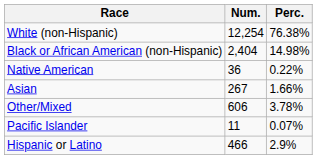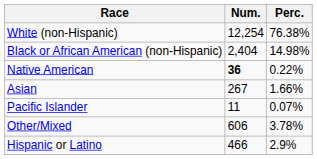 <table class="wikitable">
 <tr>
 <th>Race</th>
 <th>Num.</th>
 <th>Perc.</th>
 </tr>
 <tr>
 <td><a href='#'>White</a> (non-Hispanic)</td>
 <td>12,254</td>
 <td>76.38%</td>
 </tr>
 <tr>
 <td><a href='#'>Black or African American</a> (non-Hispanic)</td>
 <td>2,404</td>
 <td>14.98%</td>
 </tr>
 <tr>
 <td><a href='#'>Native American</a></td>
-<td>36</td>
+<td><strong>36</strong></td>
 <td>0.22%</td>
 </tr>
 <tr>
 <td><a href='#'>Asian</a></td>
 <td>267</td>
 <td>1.66%</td>
 </tr>
 <tr>
+<td><a href='#'>Pacific Islander</a></td>
+<td>11</td>
+<td>0.07%</td>
+</tr>
+<tr>
 <td><a href='#'>Other/Mixed</a></td>
 <td>606</td>
 <td>3.78%</td>
-</tr>
-<tr>
-<td><a href='#'>Pacific Islander</a></td>
-<td>11</td>
-<td>0.07%</td>
 </tr>
 <tr>
 <td><a href='#'>Hispanic</a> or <a href='#'>Latino</a></td>
 <td>466</td>
 <td>2.9%</td>
 </tr>
 </table>
